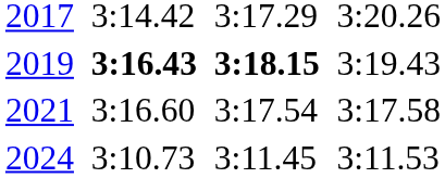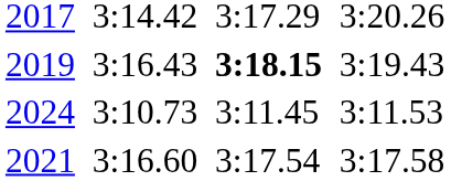 <table>
 <tr>
 <td><a href='#'>2017</a></td>
 <td></td>
 <td>3:14.42 </td>
 <td></td>
 <td>3:17.29</td>
 <td></td>
 <td>3:20.26</td>
 </tr>
 <tr>
 <td><a href='#'>2019</a></td>
 <td></td>
-<td><strong>3:16.43</strong></td>
+<td>3:16.43</td>
 <td></td>
 <td><strong>3:18.15</strong></td>
 <td></td>
 <td>3:19.43</td>
+</tr>
+<tr>
+<td><a href='#'>2024</a></td>
+<td></td>
+<td>3:10.73 </td>
+<td></td>
+<td>3:11.45</td>
+<td></td>
+<td>3:11.53</td>
 </tr>
 <tr>
 <td><a href='#'>2021</a></td>
 <td></td>
 <td>3:16.60</td>
 <td></td>
 <td>3:17.54</td>
 <td></td>
 <td>3:17.58</td>
 </tr>
-<tr>
-<td><a href='#'>2024</a></td>
-<td></td>
-<td>3:10.73 </td>
-<td></td>
-<td>3:11.45</td>
-<td></td>
-<td>3:11.53</td>
-</tr>
 </table>
